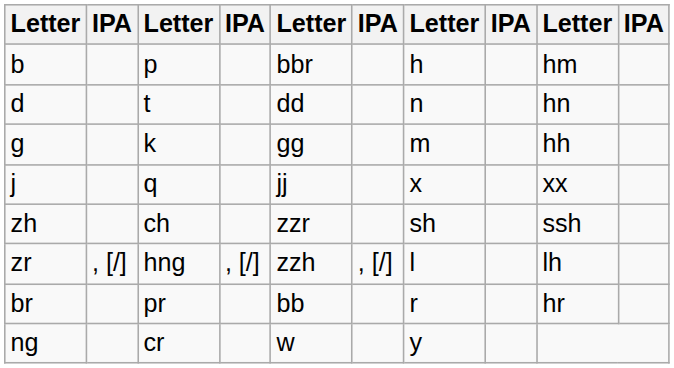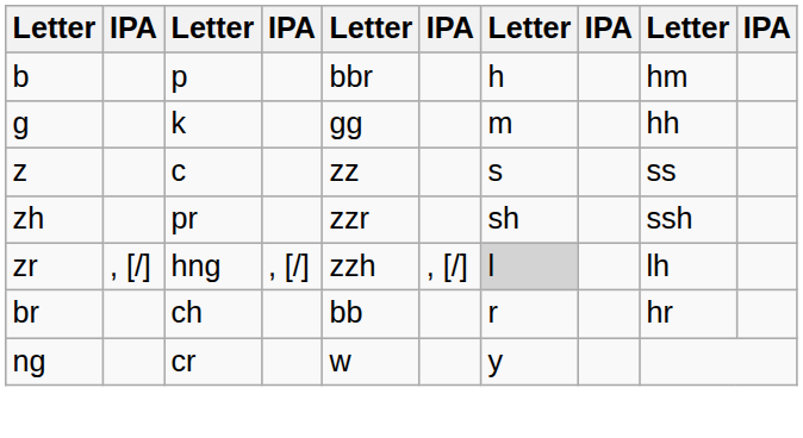 <table class="wikitable">
 <tr>
 <th>Letter</th>
 <th>IPA</th>
 <th>Letter</th>
 <th>IPA</th>
 <th>Letter</th>
 <th>IPA</th>
 <th>Letter</th>
 <th>IPA</th>
 <th>Letter</th>
 <th>IPA</th>
 </tr>
 <tr>
 <td>b</td>
 <td></td>
 <td>p</td>
 <td></td>
 <td>bbr</td>
 <td></td>
 <td>h</td>
 <td></td>
 <td>hm</td>
 <td></td>
 </tr>
 <tr>
-<td>d</td>
-<td></td>
-<td>t</td>
-<td></td>
-<td>dd</td>
-<td></td>
-<td>n</td>
-<td></td>
-<td>hn</td>
-<td></td>
-</tr>
-<tr>
 <td>g</td>
 <td></td>
 <td>k</td>
 <td></td>
 <td>gg</td>
 <td></td>
 <td>m</td>
 <td></td>
 <td>hh</td>
 <td></td>
 </tr>
 <tr>
-<td>j</td>
+<td>z</td>
 <td></td>
-<td>q</td>
+<td>c</td>
 <td></td>
-<td>jj</td>
+<td>zz</td>
 <td></td>
-<td>x</td>
+<td>s</td>
 <td></td>
-<td>xx</td>
+<td>ss</td>
 <td></td>
 </tr>
 <tr>
 <td>zh</td>
 <td></td>
-<td>ch</td>
+<td>pr</td>
 <td></td>
 <td>zzr</td>
 <td></td>
 <td>sh</td>
 <td></td>
 <td>ssh</td>
 <td></td>
 </tr>
 <tr>
 <td>zr</td>
 <td>, [/]</td>
 <td>hng</td>
 <td>, [/]</td>
 <td>zzh</td>
 <td>, [/]</td>
-<td>l</td>
+<td style="background: lightgrey;">l</td>
 <td></td>
 <td>lh</td>
 <td></td>
 </tr>
 <tr>
 <td>br</td>
 <td></td>
-<td>pr</td>
+<td>ch</td>
 <td></td>
 <td>bb</td>
 <td></td>
 <td>r</td>
 <td></td>
 <td>hr</td>
 <td></td>
 </tr>
 <tr>
 <td>ng</td>
 <td></td>
 <td>cr</td>
 <td></td>
 <td>w</td>
 <td></td>
 <td>y</td>
 <td></td>
 </tr>
 </table>
